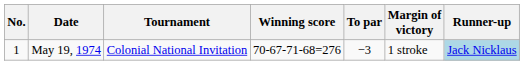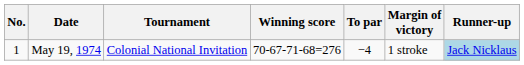 <table class="wikitable" style="font-size:95%;">
 <tr>
 <th>No.</th>
 <th>Date</th>
 <th>Tournament</th>
 <th>Winning score</th>
 <th>To par</th>
 <th>Margin of<br>victory</th>
 <th>Runner-up</th>
 </tr>
 <tr>
 <td align=center>1</td>
 <td align=right>May 19, <a href='#'>1974</a></td>
 <td><a href='#'>Colonial National Invitation</a></td>
 <td align=right>70-67-71-68=276</td>
-<td align=center>−3</td>
+<td align=center>−4</td>
 <td>1 stroke</td>
 <td style="background: lightblue;"> <a href='#'>Jack Nicklaus</a></td>
 </tr>
 </table>
